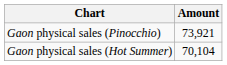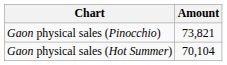 <table class="wikitable">
 <tr>
 <th>Chart</th>
 <th>Amount</th>
 </tr>
 <tr>
 <td><em>Gaon</em> physical sales (<em>Pinocchio</em>)</td>
-<td align="center">73,921</td>
+<td align="center">73,821</td>
 </tr>
 <tr>
 <td><em>Gaon</em> physical sales (<em>Hot Summer</em>)</td>
 <td align="center">70,104</td>
 </tr>
 </table>
